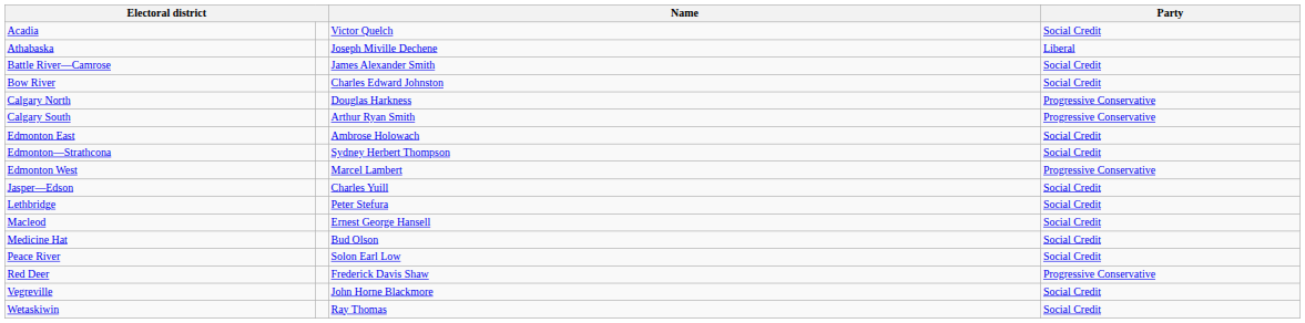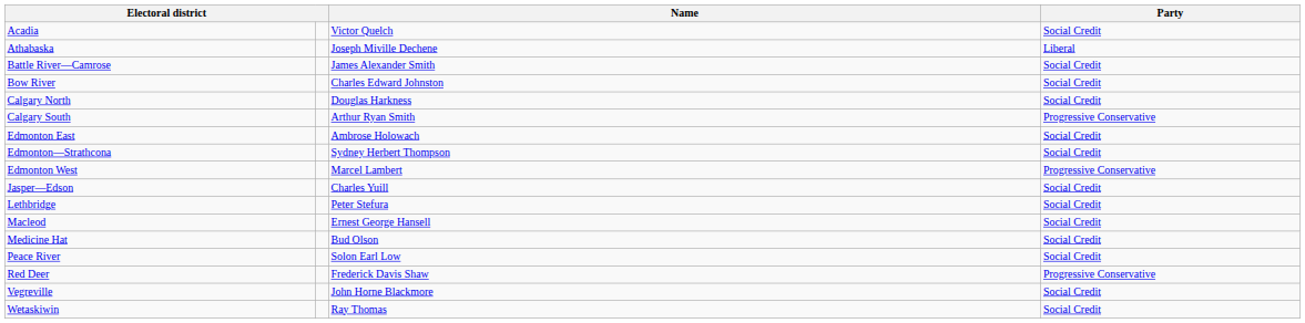 <table class="wikitable" width=95%>
 <tr>
 <th colspan=2 width=25%>Electoral district</th>
 <th>Name</th>
 <th width=20%>Party</th>
 </tr>
 <tr>
 <td width=24%><a href='#'>Acadia</a></td>
 <td></td>
 <td><a href='#'>Victor Quelch</a></td>
 <td><a href='#'>Social Credit</a></td>
 </tr>
 <tr>
 <td><a href='#'>Athabaska</a></td>
 <td></td>
 <td><a href='#'>Joseph Miville Dechene</a></td>
 <td><a href='#'>Liberal</a></td>
 </tr>
 <tr>
 <td><a href='#'>Battle River—Camrose</a></td>
 <td></td>
 <td><a href='#'>James Alexander Smith</a></td>
 <td><a href='#'>Social Credit</a></td>
 </tr>
 <tr>
 <td><a href='#'>Bow River</a></td>
 <td></td>
 <td><a href='#'>Charles Edward Johnston</a></td>
 <td><a href='#'>Social Credit</a></td>
 </tr>
 <tr>
 <td><a href='#'>Calgary North</a></td>
 <td></td>
 <td><a href='#'>Douglas Harkness</a></td>
-<td><a href='#'>Progressive Conservative</a></td>
+<td><a href='#'>Social Credit</a></td>
 </tr>
 <tr>
 <td><a href='#'>Calgary South</a></td>
 <td></td>
 <td><a href='#'>Arthur Ryan Smith</a></td>
 <td><a href='#'>Progressive Conservative</a></td>
 </tr>
 <tr>
 <td><a href='#'>Edmonton East</a></td>
 <td></td>
 <td><a href='#'>Ambrose Holowach</a></td>
 <td><a href='#'>Social Credit</a></td>
 </tr>
 <tr>
 <td><a href='#'>Edmonton—Strathcona</a></td>
 <td></td>
 <td><a href='#'>Sydney Herbert Thompson</a></td>
 <td><a href='#'>Social Credit</a></td>
 </tr>
 <tr>
 <td><a href='#'>Edmonton West</a></td>
 <td></td>
 <td><a href='#'>Marcel Lambert</a></td>
 <td><a href='#'>Progressive Conservative</a></td>
 </tr>
 <tr>
 <td><a href='#'>Jasper—Edson</a></td>
 <td></td>
 <td><a href='#'>Charles Yuill</a></td>
 <td><a href='#'>Social Credit</a></td>
 </tr>
 <tr>
 <td><a href='#'>Lethbridge</a></td>
 <td></td>
 <td><a href='#'>Peter Stefura</a></td>
 <td><a href='#'>Social Credit</a></td>
 </tr>
 <tr>
 <td><a href='#'>Macleod</a></td>
 <td></td>
 <td><a href='#'>Ernest George Hansell</a></td>
 <td><a href='#'>Social Credit</a></td>
 </tr>
 <tr>
 <td><a href='#'>Medicine Hat</a></td>
 <td></td>
 <td><a href='#'>Bud Olson</a></td>
 <td><a href='#'>Social Credit</a></td>
 </tr>
 <tr>
 <td><a href='#'>Peace River</a></td>
 <td></td>
 <td><a href='#'>Solon Earl Low</a></td>
 <td><a href='#'>Social Credit</a></td>
 </tr>
 <tr>
 <td><a href='#'>Red Deer</a></td>
 <td></td>
 <td><a href='#'>Frederick Davis Shaw</a></td>
 <td><a href='#'>Progressive Conservative</a></td>
 </tr>
 <tr>
 <td><a href='#'>Vegreville</a></td>
 <td></td>
 <td><a href='#'>John Horne Blackmore</a></td>
 <td><a href='#'>Social Credit</a></td>
 </tr>
 <tr>
 <td><a href='#'>Wetaskiwin</a></td>
 <td></td>
 <td><a href='#'>Ray Thomas</a></td>
 <td><a href='#'>Social Credit</a></td>
 </tr>
 </table>
